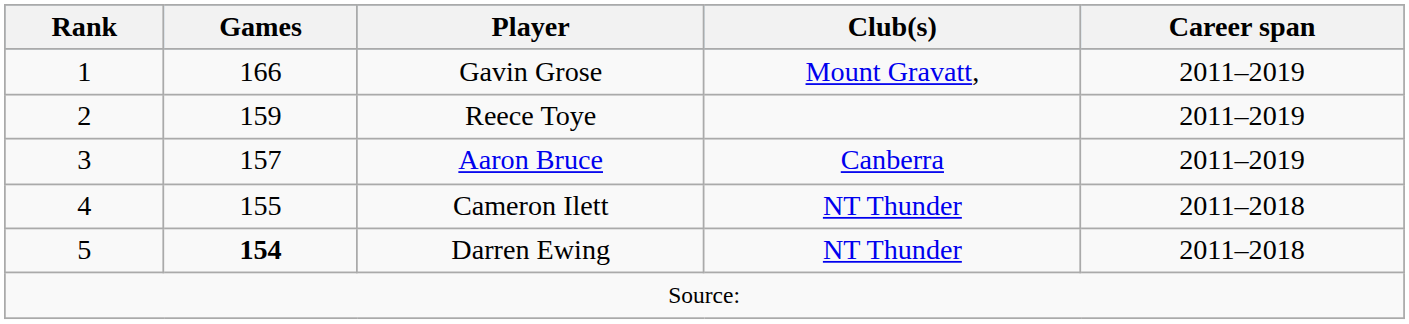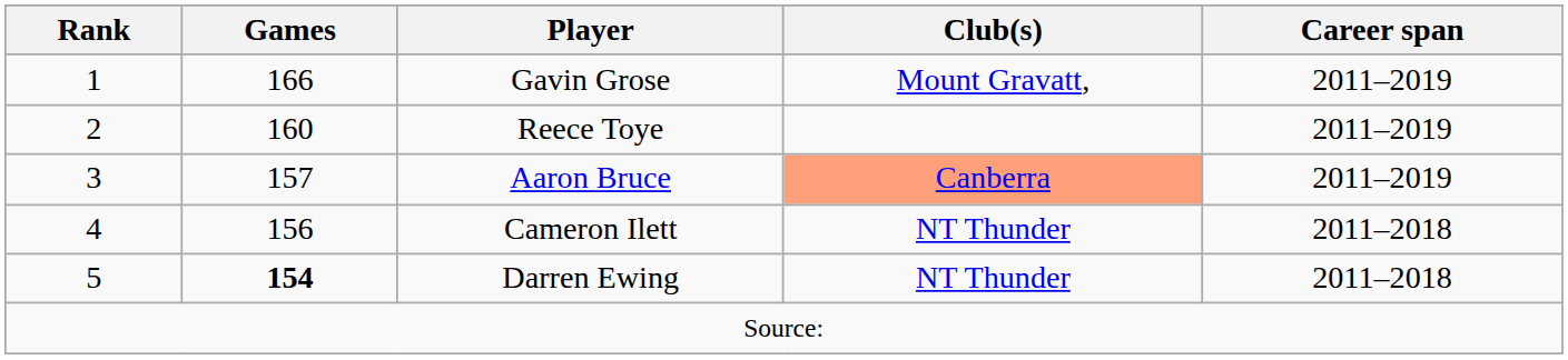 <table class="wikitable" style="text-align:center; width:90%;">
 <tr style="background:#87cefa;">
 <th>Rank</th>
 <th>Games</th>
 <th>Player</th>
 <th>Club(s)</th>
 <th>Career span</th>
 </tr>
 <tr>
 <td>1</td>
 <td>166</td>
 <td>Gavin Grose</td>
 <td><a href='#'>Mount Gravatt</a>, </td>
 <td>2011–2019</td>
 </tr>
 <tr>
 <td>2</td>
-<td>159</td>
+<td>160</td>
 <td>Reece Toye</td>
 <td></td>
 <td>2011–2019</td>
 </tr>
 <tr>
 <td>3</td>
 <td>157</td>
 <td><a href='#'>Aaron Bruce</a></td>
-<td><a href='#'>Canberra</a></td>
+<td style="background: lightsalmon;"><a href='#'>Canberra</a></td>
 <td>2011–2019</td>
 </tr>
 <tr>
 <td>4</td>
-<td>155</td>
+<td>156</td>
 <td>Cameron Ilett</td>
 <td><a href='#'>NT Thunder</a></td>
 <td>2011–2018</td>
 </tr>
 <tr>
 <td>5</td>
 <td><strong>154</strong></td>
 <td>Darren Ewing</td>
 <td><a href='#'>NT Thunder</a></td>
 <td>2011–2018</td>
 </tr>
 <tr>
 <td colspan=7><small>Source:</small></td>
 </tr>
 </table>
